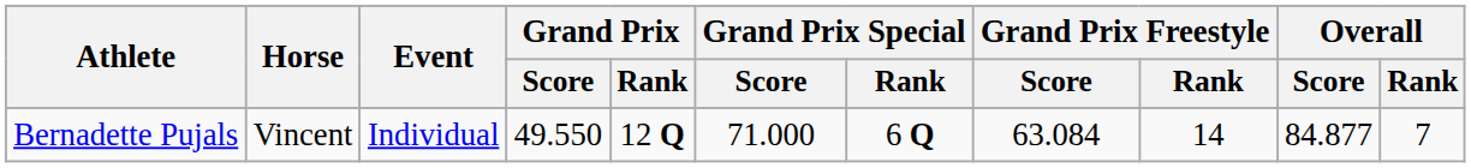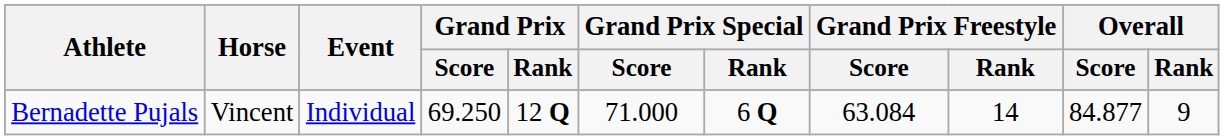 <table class=wikitable style="font-size:90%">
 <tr>
 <th rowspan="2">Athlete</th>
 <th rowspan="2">Horse</th>
 <th rowspan="2">Event</th>
 <th colspan="2">Grand Prix</th>
 <th colspan="2">Grand Prix Special</th>
 <th colspan="2">Grand Prix Freestyle</th>
 <th colspan="2">Overall</th>
 </tr>
 <tr style="font-size:95%">
 <th>Score</th>
 <th>Rank</th>
 <th>Score</th>
 <th>Rank</th>
 <th>Score</th>
 <th>Rank</th>
 <th>Score</th>
 <th>Rank</th>
 </tr>
 <tr align=center>
 <td align=left><a href='#'>Bernadette Pujals</a></td>
 <td align=left>Vincent</td>
 <td align=left><a href='#'>Individual</a></td>
-<td>49.550</td>
+<td>69.250</td>
 <td>12 <strong>Q</strong></td>
 <td>71.000</td>
 <td>6 <strong>Q</strong></td>
 <td>63.084</td>
 <td>14</td>
 <td>84.877</td>
-<td>7</td>
+<td>9</td>
 </tr>
 </table>
